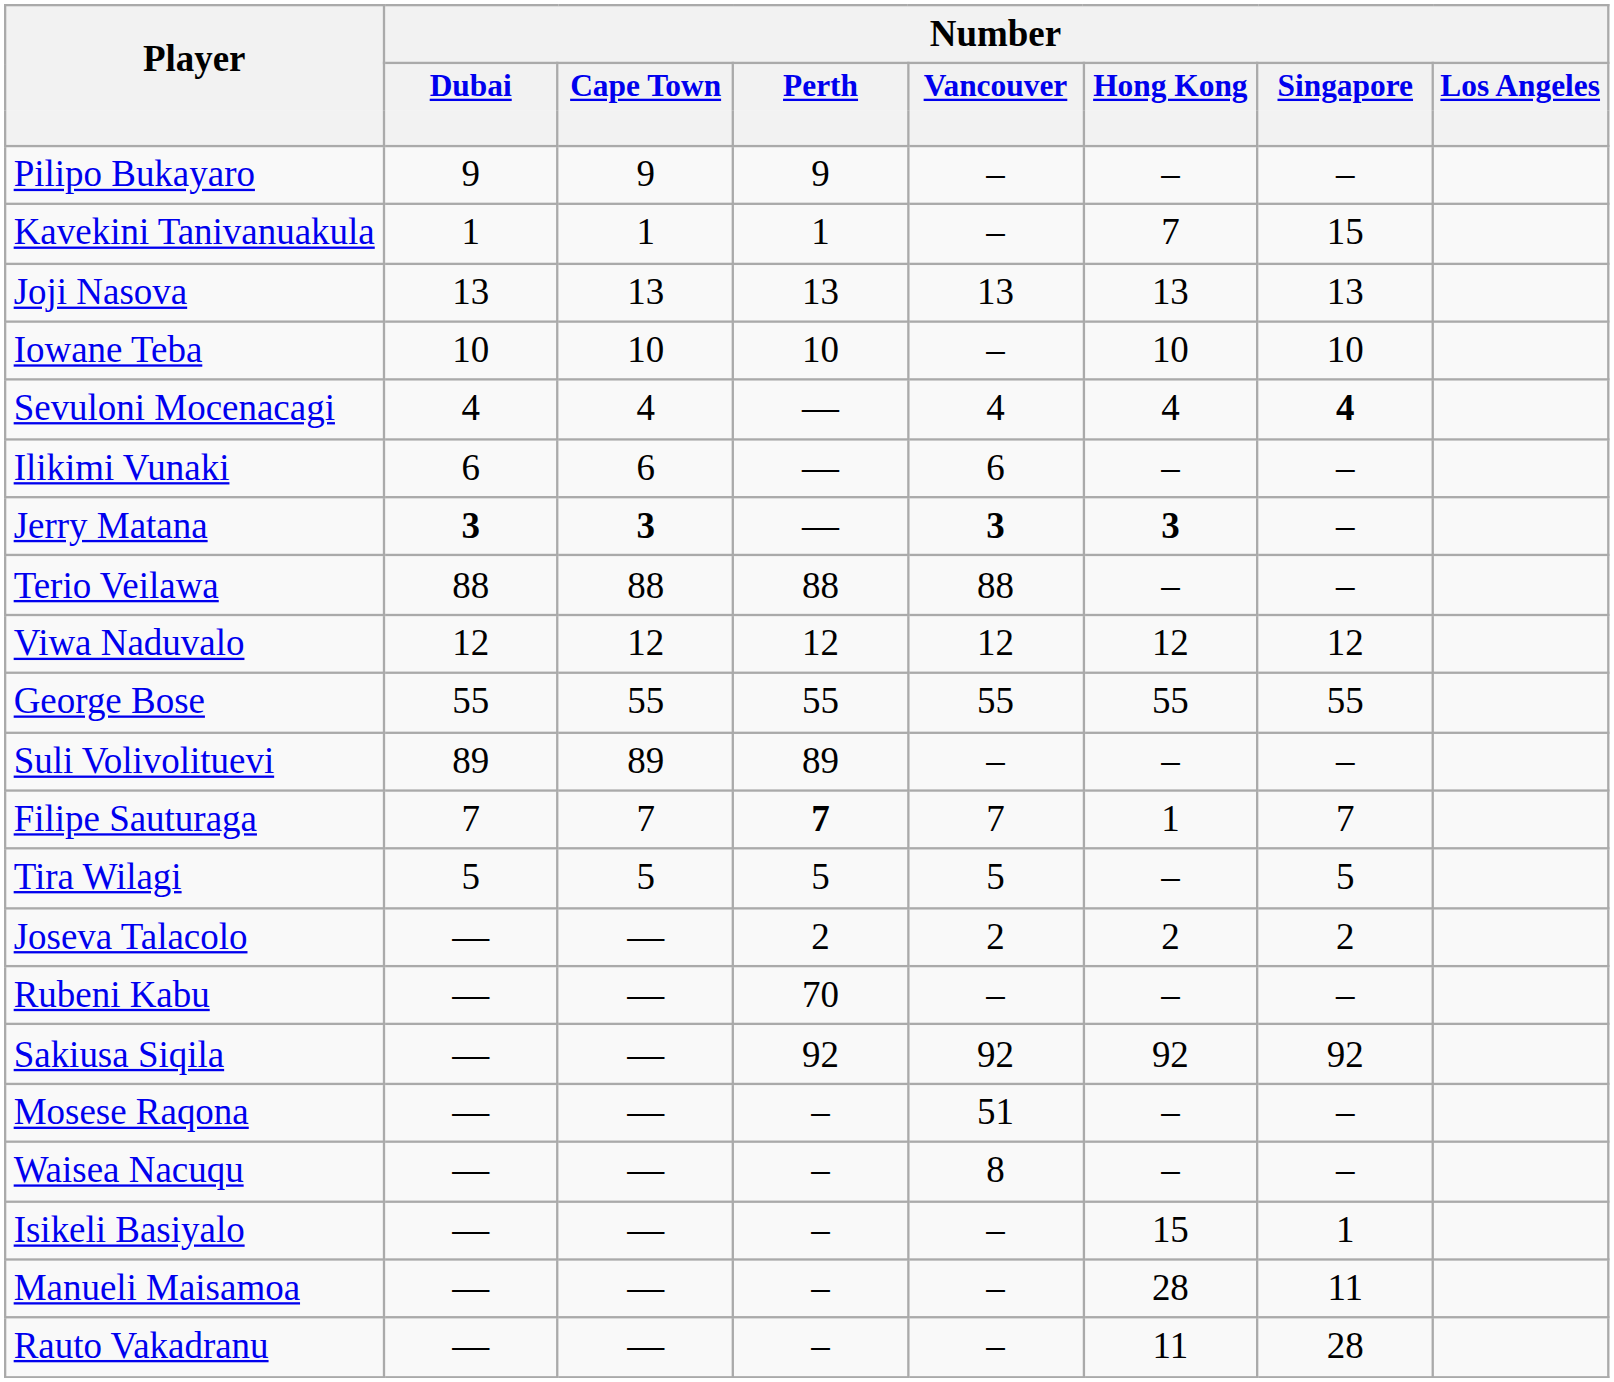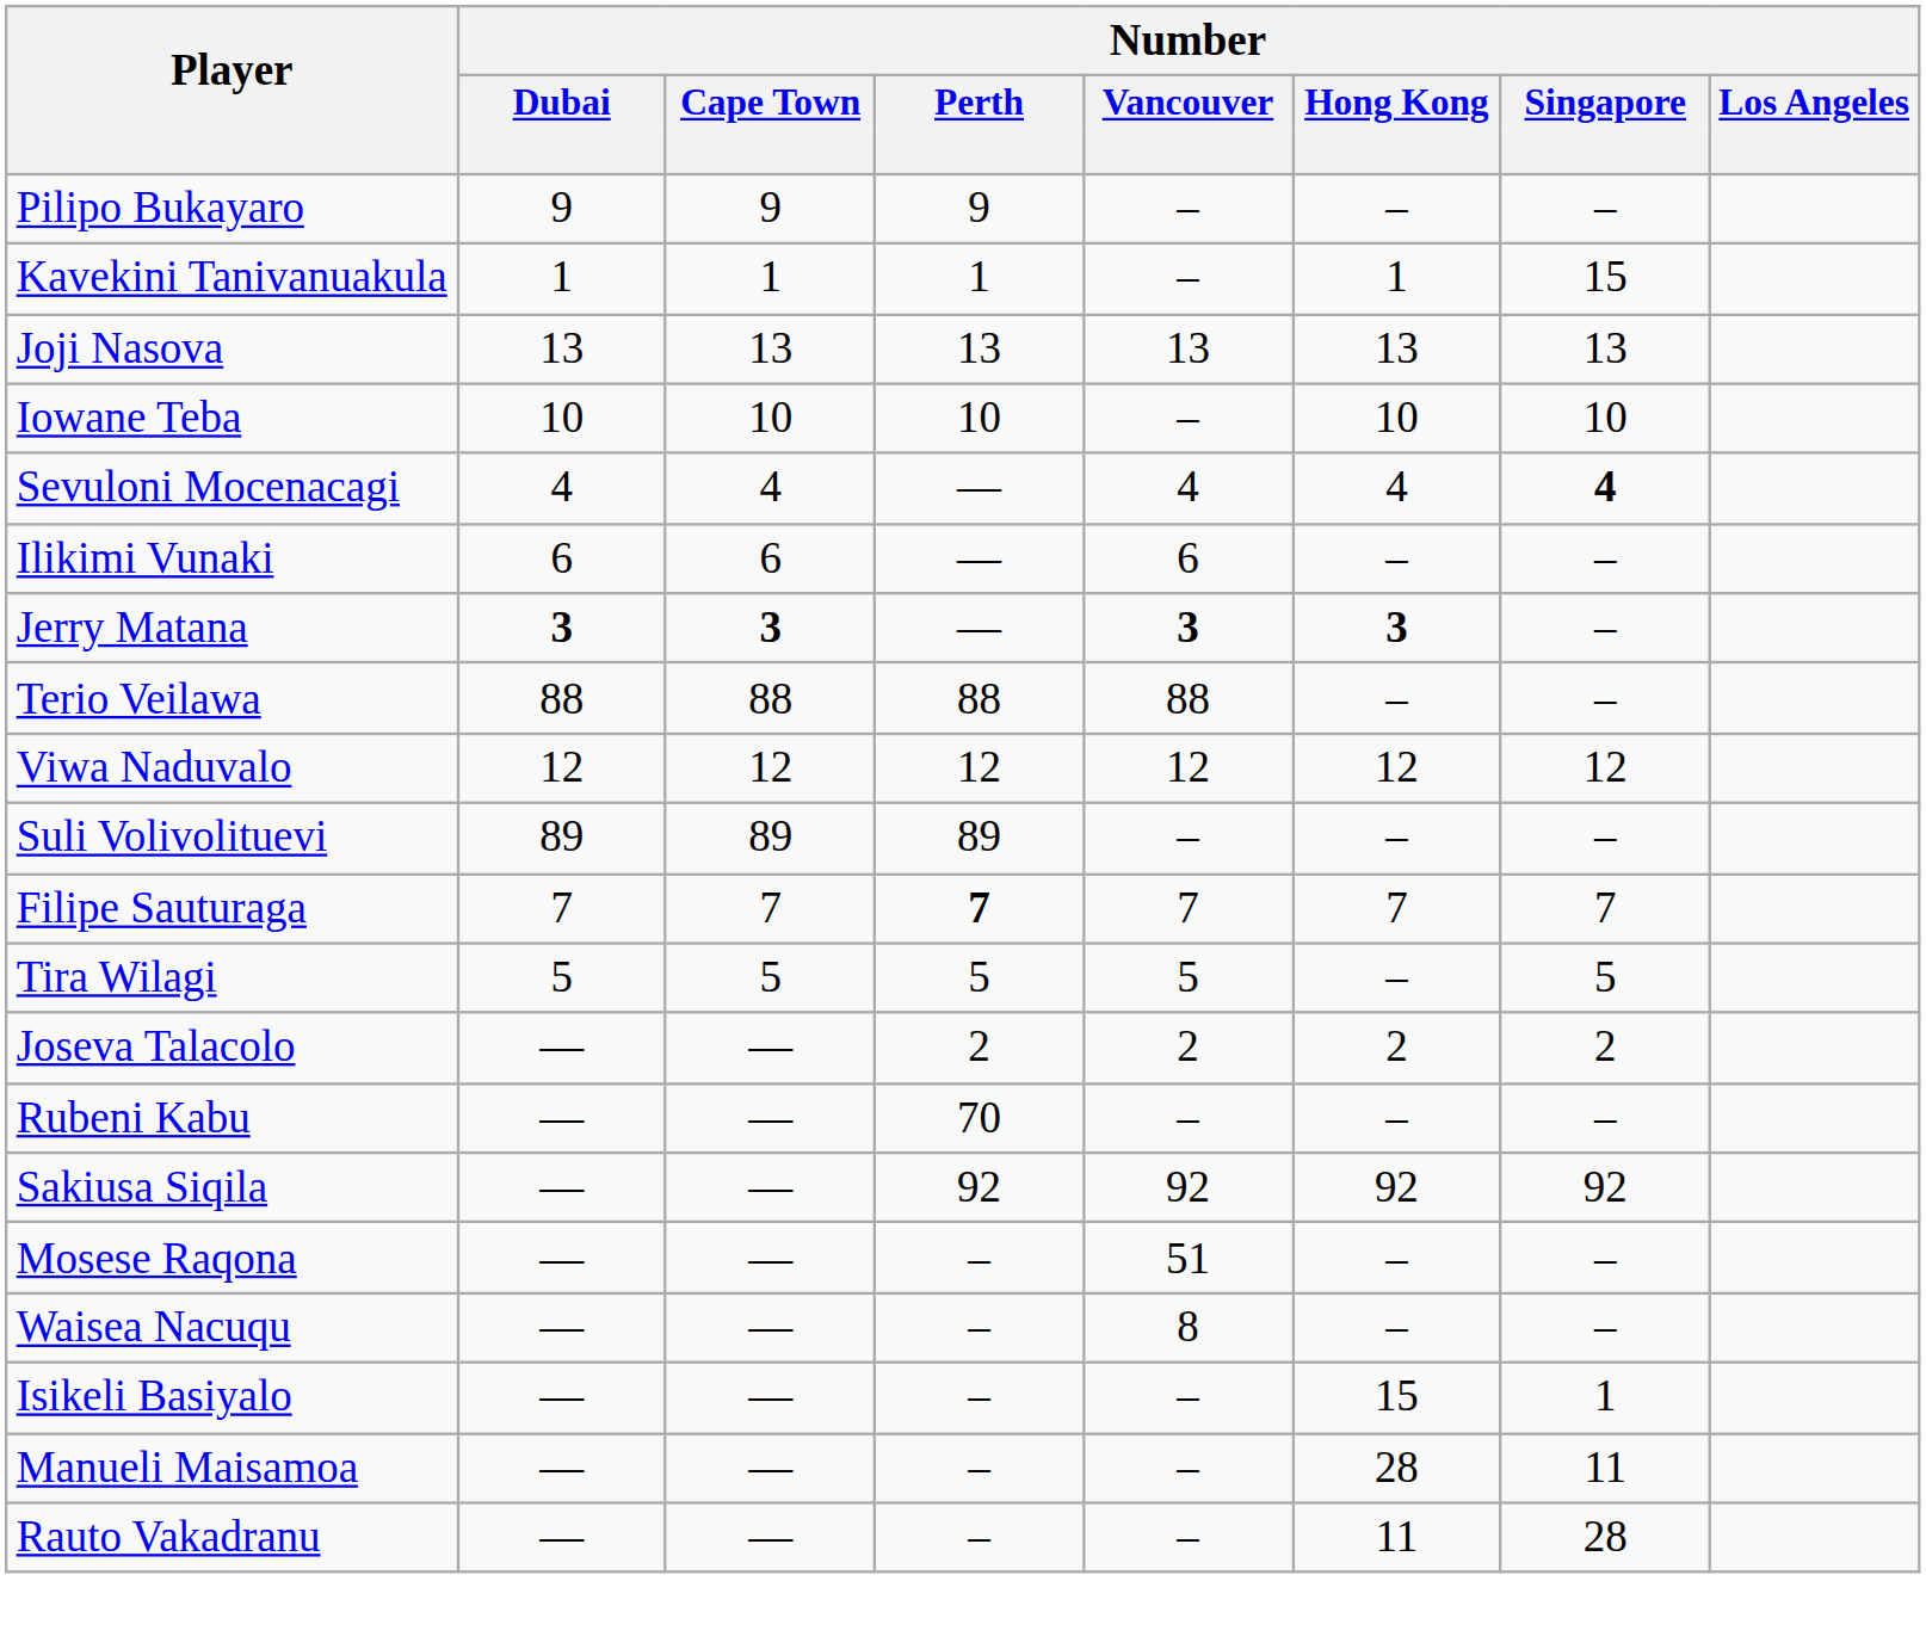 <table class="wikitable sortable" style="text-align:center;">
 <tr>
 <th rowspan="2" style="border-bottom:0px;">Player</th>
 <th colspan="7">Number</th>
 </tr>
 <tr>
 <th valign="top" style="width:5.2em; border-bottom:0px; padding:2px; font-size:85%;"><a href='#'>Dubai</a></th>
 <th valign="top" style="width:5.2em; border-bottom:0px; padding:2px; font-size:85%;"><a href='#'>Cape Town</a></th>
 <th valign="top" style="width:5.2em; border-bottom:0px; padding:2px; font-size:85%;"><a href='#'>Perth</a></th>
 <th valign="top" style="width:5.2em; border-bottom:0px; padding:2px; font-size:85%;"><a href='#'>Vancouver</a></th>
 <th valign="top" style="width:5.2em; border-bottom:0px; padding:2px; font-size:85%;"><a href='#'>Hong Kong</a></th>
 <th valign="top" style="width:5.2em; border-bottom:0px; padding:2px; font-size:85%;"><a href='#'>Singapore</a></th>
 <th valign="top" style="width:5.2em; border-bottom:0px; padding:2px; font-size:85%;"><a href='#'>Los Angeles</a></th>
 </tr>
 <tr style="line-height:8px;">
 <th style="border-top:0px;"> </th>
 <th style="border-top:0px;"></th>
 <th data-sort-type="number" style="border-top:0px;"></th>
 <th data-sort-type="number" style="border-top:0px;"></th>
 <th data-sort-type="number" style="border-top:0px;"></th>
 <th data-sort-type="number" style="border-top:0px;"></th>
 <th data-sort-type="number" style="border-top:0px;"></th>
 <th data-sort-type="number" style="border-top:0px;"></th>
 </tr>
 <tr>
 <td align="left"><a href='#'>Pilipo Bukayaro</a></td>
 <td>9</td>
 <td>9</td>
 <td>9</td>
 <td>–</td>
 <td>–</td>
 <td>–</td>
 <td></td>
 </tr>
 <tr>
 <td align="left"><a href='#'>Kavekini Tanivanuakula</a></td>
 <td>1</td>
 <td>1</td>
 <td>1</td>
 <td>–</td>
-<td>7</td>
+<td>1</td>
 <td>15</td>
 <td></td>
 </tr>
 <tr>
 <td align="left"><a href='#'>Joji Nasova</a></td>
 <td>13</td>
 <td>13</td>
 <td>13</td>
 <td>13</td>
 <td>13</td>
 <td>13</td>
 <td></td>
 </tr>
 <tr>
 <td align="left"><a href='#'>Iowane Teba</a></td>
 <td>10</td>
 <td>10</td>
 <td>10</td>
 <td>–</td>
 <td>10</td>
 <td>10</td>
 <td></td>
 </tr>
 <tr>
 <td align="left"><a href='#'>Sevuloni Mocenacagi</a></td>
 <td>4</td>
 <td>4</td>
 <td>—</td>
 <td>4</td>
 <td>4</td>
 <td><strong>4</strong></td>
 <td></td>
 </tr>
 <tr>
 <td align="left"><a href='#'>Ilikimi Vunaki</a></td>
 <td>6</td>
 <td>6</td>
 <td>—</td>
 <td>6</td>
 <td>–</td>
 <td>–</td>
 <td></td>
 </tr>
 <tr>
 <td align="left"><a href='#'>Jerry Matana</a></td>
 <td><strong>3</strong></td>
 <td><strong>3</strong></td>
 <td>—</td>
 <td><strong>3</strong></td>
 <td><strong>3</strong></td>
 <td>–</td>
 <td></td>
 </tr>
 <tr>
 <td align="left"><a href='#'>Terio Veilawa</a></td>
 <td>88</td>
 <td>88</td>
 <td>88</td>
 <td>88</td>
 <td>–</td>
 <td>–</td>
 <td></td>
 </tr>
 <tr>
 <td align="left"><a href='#'>Viwa Naduvalo</a></td>
 <td>12</td>
 <td>12</td>
 <td>12</td>
 <td>12</td>
 <td>12</td>
 <td>12</td>
 <td></td>
 </tr>
 <tr>
-<td align="left"><a href='#'>George Bose</a></td>
-<td>55</td>
-<td>55</td>
-<td>55</td>
-<td>55</td>
-<td>55</td>
-<td>55</td>
-<td></td>
-</tr>
-<tr>
 <td align="left"><a href='#'>Suli Volivolituevi</a></td>
 <td>89</td>
 <td>89</td>
 <td>89</td>
 <td>–</td>
 <td>–</td>
 <td>–</td>
 <td></td>
 </tr>
 <tr>
 <td align="left"><a href='#'>Filipe Sauturaga</a></td>
 <td>7</td>
 <td>7</td>
 <td><strong>7</strong></td>
 <td>7</td>
-<td>1</td>
+<td>7</td>
 <td>7</td>
 <td></td>
 </tr>
 <tr>
 <td align="left"><a href='#'>Tira Wilagi</a></td>
 <td>5</td>
 <td>5</td>
 <td>5</td>
 <td>5</td>
 <td>–</td>
 <td>5</td>
 <td></td>
 </tr>
 <tr>
 <td align="left"><a href='#'>Joseva Talacolo</a></td>
 <td>—</td>
 <td>—</td>
 <td>2</td>
 <td>2</td>
 <td>2</td>
 <td>2</td>
 <td></td>
 </tr>
 <tr>
 <td align="left"><a href='#'>Rubeni Kabu</a></td>
 <td>—</td>
 <td>—</td>
 <td>70</td>
 <td>–</td>
 <td>–</td>
 <td>–</td>
 <td></td>
 </tr>
 <tr>
 <td align="left"><a href='#'>Sakiusa Siqila</a></td>
 <td>—</td>
 <td>—</td>
 <td>92</td>
 <td>92</td>
 <td>92</td>
 <td>92</td>
 <td></td>
 </tr>
 <tr>
 <td align="left"><a href='#'>Mosese Raqona</a></td>
 <td>—</td>
 <td>—</td>
 <td>–</td>
 <td>51</td>
 <td>–</td>
 <td>–</td>
 <td></td>
 </tr>
 <tr>
 <td align="left"><a href='#'>Waisea Nacuqu</a></td>
 <td>—</td>
 <td>—</td>
 <td>–</td>
 <td>8</td>
 <td>–</td>
 <td>–</td>
 <td></td>
 </tr>
 <tr>
 <td align="left"><a href='#'>Isikeli Basiyalo</a></td>
 <td>—</td>
 <td>—</td>
 <td>–</td>
 <td>–</td>
 <td>15</td>
 <td>1</td>
 <td></td>
 </tr>
 <tr>
 <td align="left"><a href='#'>Manueli Maisamoa</a></td>
 <td>—</td>
 <td>—</td>
 <td>–</td>
 <td>–</td>
 <td>28</td>
 <td>11</td>
 <td></td>
 </tr>
 <tr>
 <td align="left"><a href='#'>Rauto Vakadranu</a></td>
 <td>—</td>
 <td>—</td>
 <td>–</td>
 <td>–</td>
 <td>11</td>
 <td>28</td>
 <td></td>
 </tr>
 </table>
